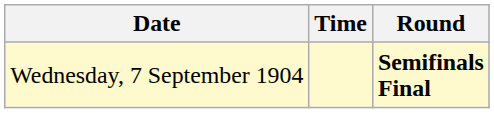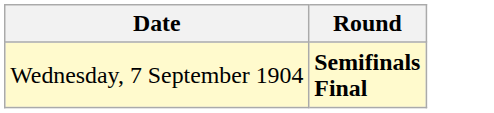 <table class="wikitable">
 <tr>
 <th>Date</th>
-<th>Time</th>
 <th>Round</th>
 </tr>
 <tr style=background:lemonchiffon>
 <td>Wednesday, 7 September 1904</td>
-<td></td>
 <td><strong>Semifinals</strong><br><strong>Final</strong></td>
 </tr>
 </table>
